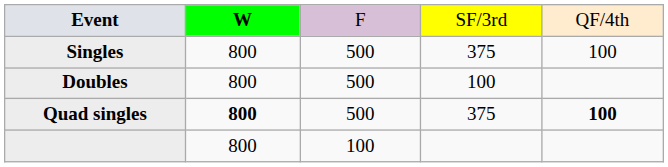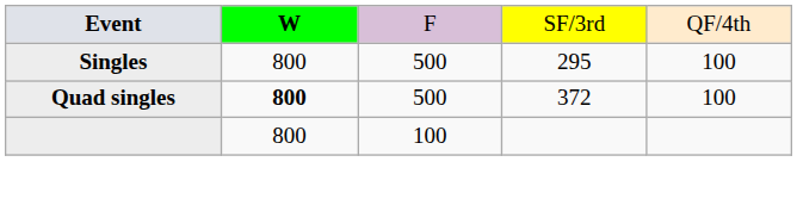 <table class=wikitable style=font-size:90%;text-align:center>
 <tr>
 <td style="width:130px; background:#dfe2e9;"><strong>Event</strong></td>
 <td style="width:80px; background:lime;"><strong>W</strong></td>
 <td style="width:85px; background:thistle;">F</td>
 <td style="width:85px; background:#ff0;">SF/3rd</td>
 <td style="width:85px; background:#ffebcd;">QF/4th</td>
 </tr>
 <tr>
 <th style="background:#ededed;">Singles</th>
 <td>800</td>
 <td>500</td>
-<td>375</td>
+<td>295</td>
 <td>100</td>
-</tr>
-<tr>
-<th style="background:#ededed;">Doubles</th>
-<td>800</td>
-<td>500</td>
-<td>100</td>
-<td></td>
 </tr>
 <tr>
 <th style="background:#ededed;">Quad singles</th>
 <td><strong>800</strong></td>
 <td>500</td>
-<td>375</td>
-<td><strong>100</strong></td>
+<td>372</td>
+<td>100</td>
 </tr>
 <tr>
 <th style="background:#ededed;"></th>
 <td>800</td>
 <td>100</td>
 <td></td>
 <td></td>
 </tr>
 </table>
